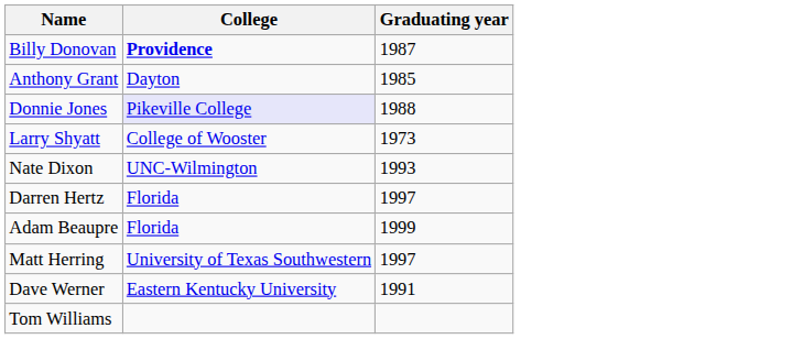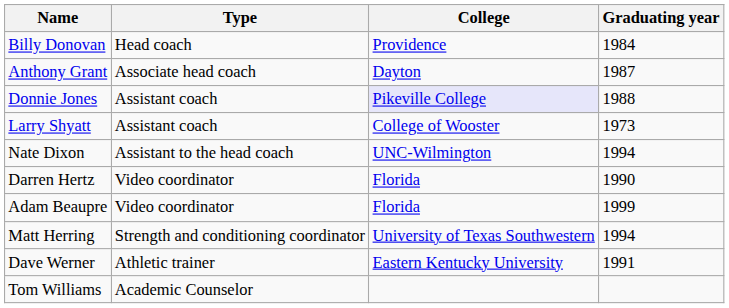 <table class="wikitable" style="font-size: 95%;">
 <tr>
 <th>Name</th>
+<th>Type</th>
 <th>College</th>
 <th>Graduating year</th>
 </tr>
 <tr>
 <td><a href='#'>Billy Donovan</a></td>
-<td><strong><a href='#'>Providence</a></strong></td>
+<td>Head coach</td>
+<td><a href='#'>Providence</a></td>
+<td>1984</td>
+</tr>
+<tr>
+<td><a href='#'>Anthony Grant</a></td>
+<td>Associate head coach</td>
+<td><a href='#'>Dayton</a></td>
 <td>1987</td>
 </tr>
 <tr>
-<td><a href='#'>Anthony Grant</a></td>
-<td><a href='#'>Dayton</a></td>
-<td>1985</td>
-</tr>
-<tr>
 <td><a href='#'>Donnie Jones</a></td>
+<td>Assistant coach</td>
 <td style="background: lavender;"><a href='#'>Pikeville College</a></td>
 <td>1988</td>
 </tr>
 <tr>
 <td><a href='#'>Larry Shyatt</a></td>
+<td>Assistant coach</td>
 <td><a href='#'>College of Wooster</a></td>
 <td>1973</td>
 </tr>
 <tr>
 <td>Nate Dixon</td>
+<td>Assistant to the head coach</td>
 <td><a href='#'>UNC-Wilmington</a></td>
-<td>1993</td>
+<td>1994</td>
 </tr>
 <tr>
 <td>Darren Hertz</td>
+<td>Video coordinator</td>
 <td><a href='#'>Florida</a></td>
-<td>1997</td>
+<td>1990</td>
 </tr>
 <tr>
 <td>Adam Beaupre</td>
+<td>Video coordinator</td>
 <td><a href='#'>Florida</a></td>
 <td>1999</td>
 </tr>
 <tr>
 <td>Matt Herring</td>
+<td>Strength and conditioning coordinator</td>
 <td><a href='#'>University of Texas Southwestern</a></td>
-<td>1997</td>
+<td>1994</td>
 </tr>
 <tr>
 <td>Dave Werner</td>
+<td>Athletic trainer</td>
 <td><a href='#'>Eastern Kentucky University</a></td>
 <td>1991</td>
 </tr>
 <tr>
 <td>Tom Williams</td>
+<td>Academic Counselor</td>
 <td></td>
 <td></td>
 </tr>
 </table>
